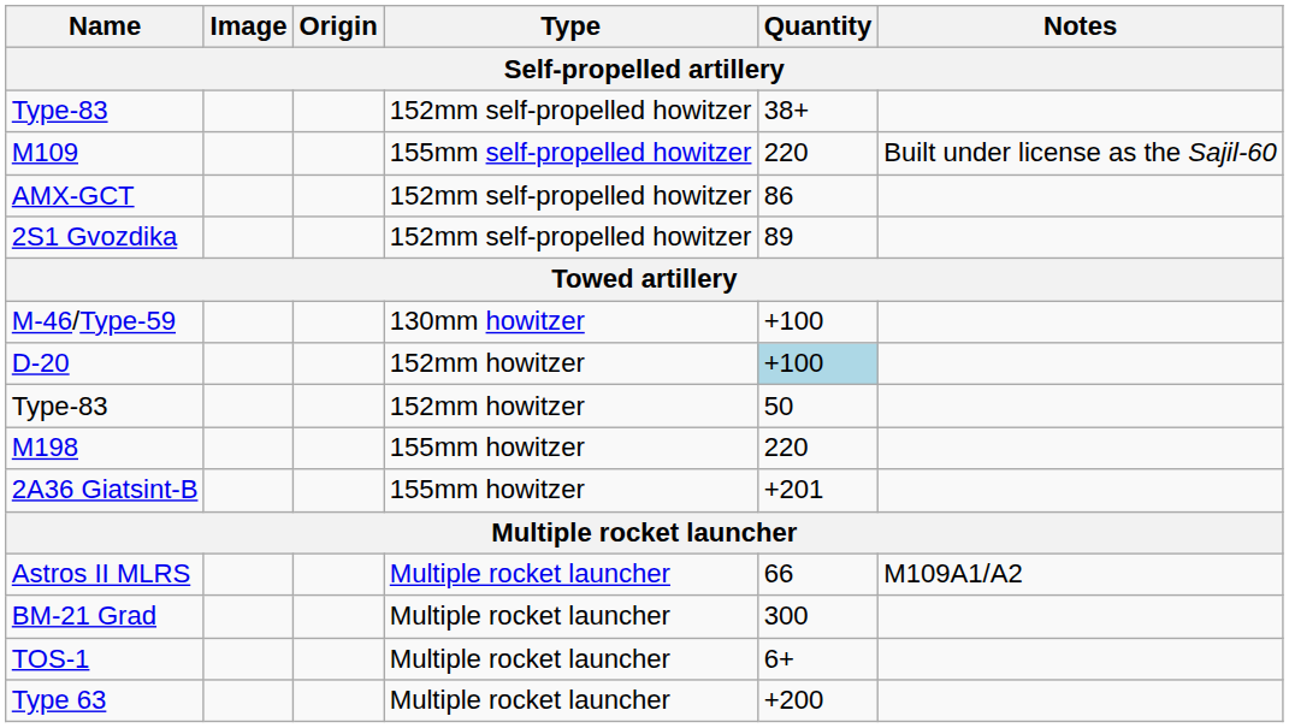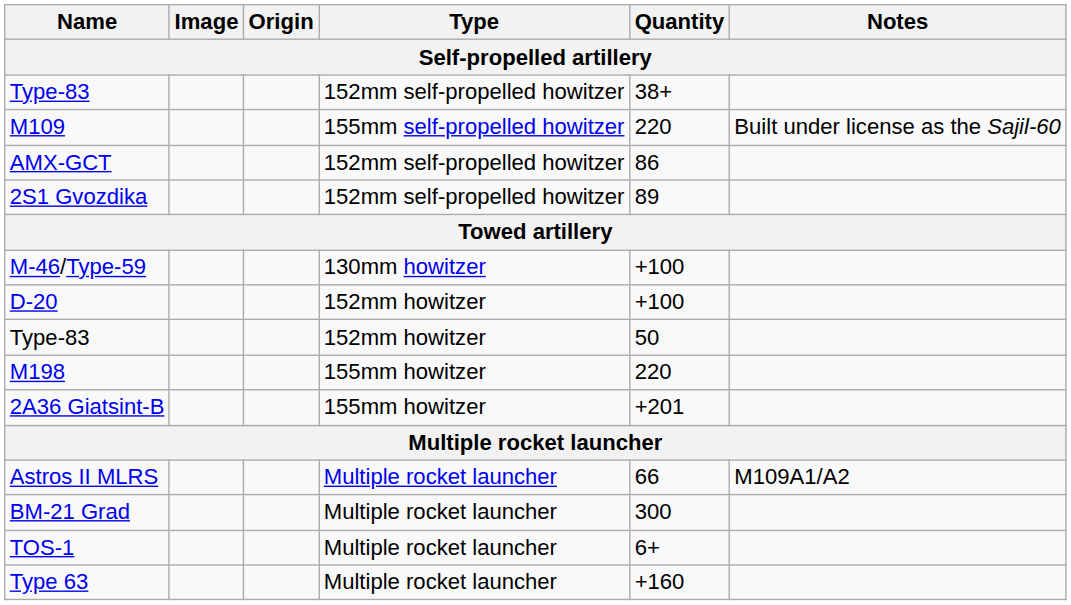 <table class="wikitable">
 <tr>
 <th>Name</th>
 <th>Image</th>
 <th>Origin</th>
 <th>Type</th>
 <th>Quantity</th>
 <th>Notes</th>
 </tr>
 <tr>
 <th colspan="6">Self-propelled artillery</th>
 </tr>
 <tr>
 <td><a href='#'>Type-83</a></td>
 <td></td>
 <td></td>
 <td>152mm self-propelled howitzer</td>
 <td>38+</td>
 <td></td>
 </tr>
 <tr>
 <td><a href='#'>M109</a></td>
 <td></td>
 <td></td>
 <td>155mm <a href='#'>self-propelled howitzer</a></td>
 <td>220</td>
 <td>Built under license as the <em>Sajil-60</em></td>
 </tr>
 <tr>
 <td><a href='#'>AMX-GCT</a></td>
 <td></td>
 <td></td>
 <td>152mm self-propelled howitzer</td>
 <td>86</td>
 <td></td>
 </tr>
 <tr>
 <td><a href='#'>2S1 Gvozdika</a></td>
 <td></td>
 <td></td>
 <td>152mm self-propelled howitzer</td>
 <td>89</td>
 <td></td>
 </tr>
 <tr>
 <th colspan="6">Towed artillery</th>
 </tr>
 <tr>
 <td><a href='#'>M-46</a>/<a href='#'>Type-59</a></td>
 <td></td>
 <td></td>
 <td>130mm <a href='#'>howitzer</a></td>
 <td>+100</td>
 <td></td>
 </tr>
 <tr>
 <td><a href='#'>D-20</a></td>
 <td></td>
 <td></td>
 <td>152mm howitzer</td>
-<td style="background: lightblue;">+100</td>
+<td>+100</td>
 <td></td>
 </tr>
 <tr>
 <td>Type-83</td>
 <td></td>
 <td></td>
 <td>152mm howitzer</td>
 <td>50</td>
 <td></td>
 </tr>
 <tr>
 <td><a href='#'>M198</a></td>
 <td></td>
 <td></td>
 <td>155mm howitzer</td>
 <td>220</td>
 <td></td>
 </tr>
 <tr>
 <td><a href='#'>2A36 Giatsint-B</a></td>
 <td></td>
 <td></td>
 <td>155mm howitzer</td>
 <td>+201</td>
 <td></td>
 </tr>
 <tr>
 <th colspan="6">Multiple rocket launcher</th>
 </tr>
 <tr>
 <td><a href='#'>Astros II MLRS</a></td>
 <td></td>
 <td><br></td>
 <td><a href='#'>Multiple rocket launcher</a></td>
 <td>66</td>
 <td>M109A1/A2</td>
 </tr>
 <tr>
 <td><a href='#'>BM-21 Grad</a></td>
 <td></td>
 <td></td>
 <td>Multiple rocket launcher</td>
 <td>300</td>
 <td></td>
 </tr>
 <tr>
 <td><a href='#'>TOS-1</a></td>
 <td></td>
 <td></td>
 <td>Multiple rocket launcher</td>
 <td>6+</td>
 <td></td>
 </tr>
 <tr>
 <td><a href='#'>Type 63</a></td>
 <td></td>
 <td></td>
 <td>Multiple rocket launcher</td>
-<td>+200</td>
+<td>+160</td>
 <td></td>
 </tr>
 </table>
